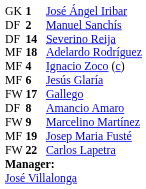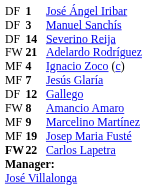 <table cellspacing="0" cellpadding="0" style="font-size:90%; margin:0.2em auto;">
 <tr>
 <th width="25"></th>
 <th width="25"></th>
 </tr>
 <tr>
-<td>GK</td>
+<td>DF</td>
 <td><strong>1</strong></td>
 <td><a href='#'>José Ángel Iribar</a></td>
 </tr>
 <tr>
 <td>DF</td>
-<td><strong>2</strong></td>
+<td><strong>3</strong></td>
 <td><a href='#'>Manuel Sanchís</a></td>
 </tr>
 <tr>
 <td>DF</td>
 <td><strong>14</strong></td>
 <td><a href='#'>Severino Reija</a></td>
 </tr>
 <tr>
-<td>MF</td>
-<td><strong>18</strong></td>
+<td>FW</td>
+<td><strong>21</strong></td>
 <td><a href='#'>Adelardo Rodríguez</a></td>
 </tr>
 <tr>
 <td>MF</td>
 <td><strong>4</strong></td>
 <td><a href='#'>Ignacio Zoco</a> (<a href='#'>c</a>)</td>
 </tr>
 <tr>
 <td>MF</td>
-<td><strong>6</strong></td>
+<td><strong>7</strong></td>
 <td><a href='#'>Jesús Glaría</a></td>
 <td></td>
 </tr>
 <tr>
-<td>FW</td>
-<td><strong>17</strong></td>
+<td>DF</td>
+<td><strong>12</strong></td>
 <td><a href='#'>Gallego</a></td>
 </tr>
 <tr>
-<td>DF</td>
+<td>FW</td>
 <td><strong>8</strong></td>
 <td><a href='#'>Amancio Amaro</a></td>
 </tr>
 <tr>
-<td>FW</td>
+<td>MF</td>
 <td><strong>9</strong></td>
 <td><a href='#'>Marcelino Martínez</a></td>
 </tr>
 <tr>
 <td>MF</td>
 <td><strong>19</strong></td>
 <td><a href='#'>Josep Maria Fusté</a></td>
 </tr>
 <tr>
-<td>FW</td>
+<td><strong>FW</strong></td>
 <td><strong>22</strong></td>
 <td><a href='#'>Carlos Lapetra</a></td>
 </tr>
 <tr>
 <td colspan=3><strong>Manager:</strong></td>
 </tr>
 <tr>
 <td colspan=3><a href='#'>José Villalonga</a></td>
 </tr>
 </table>
